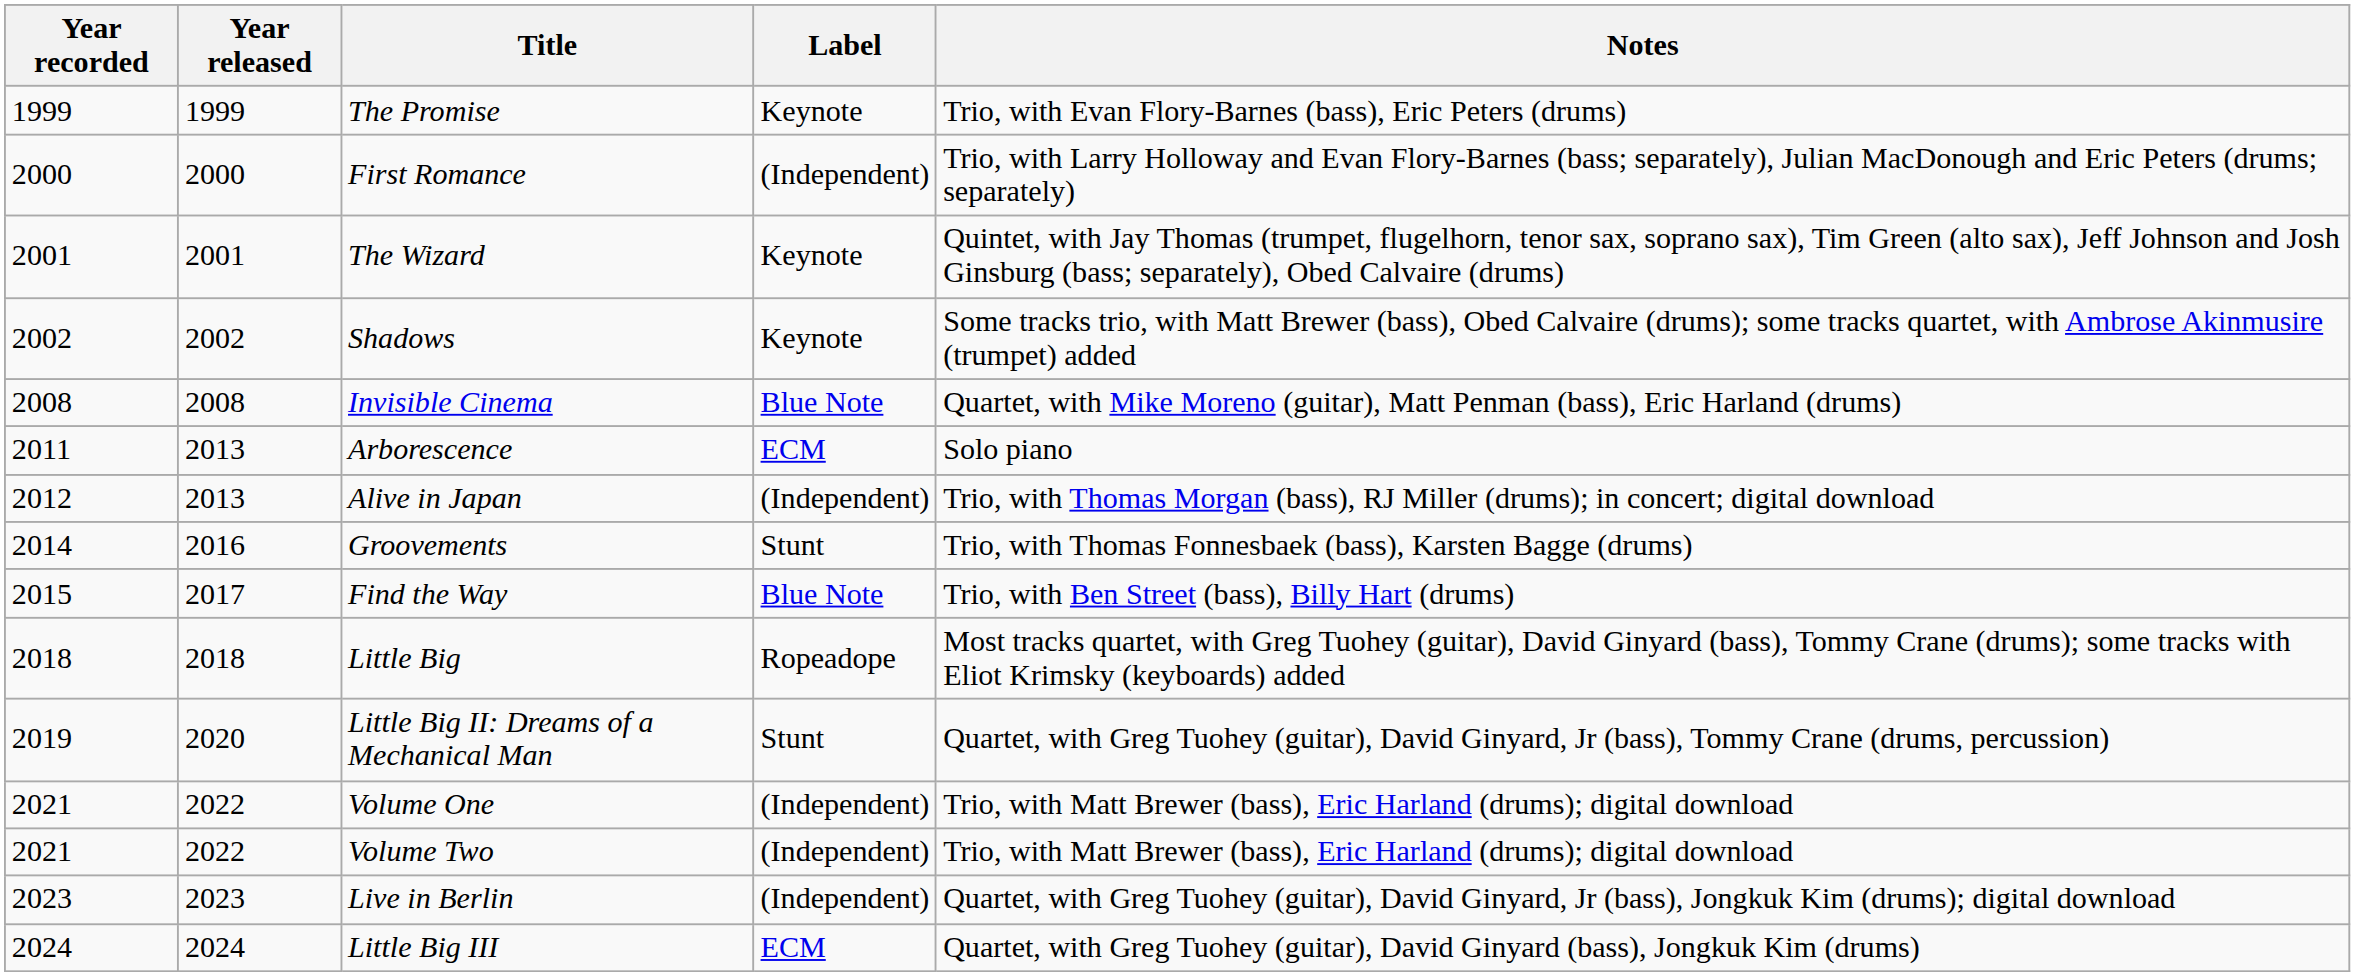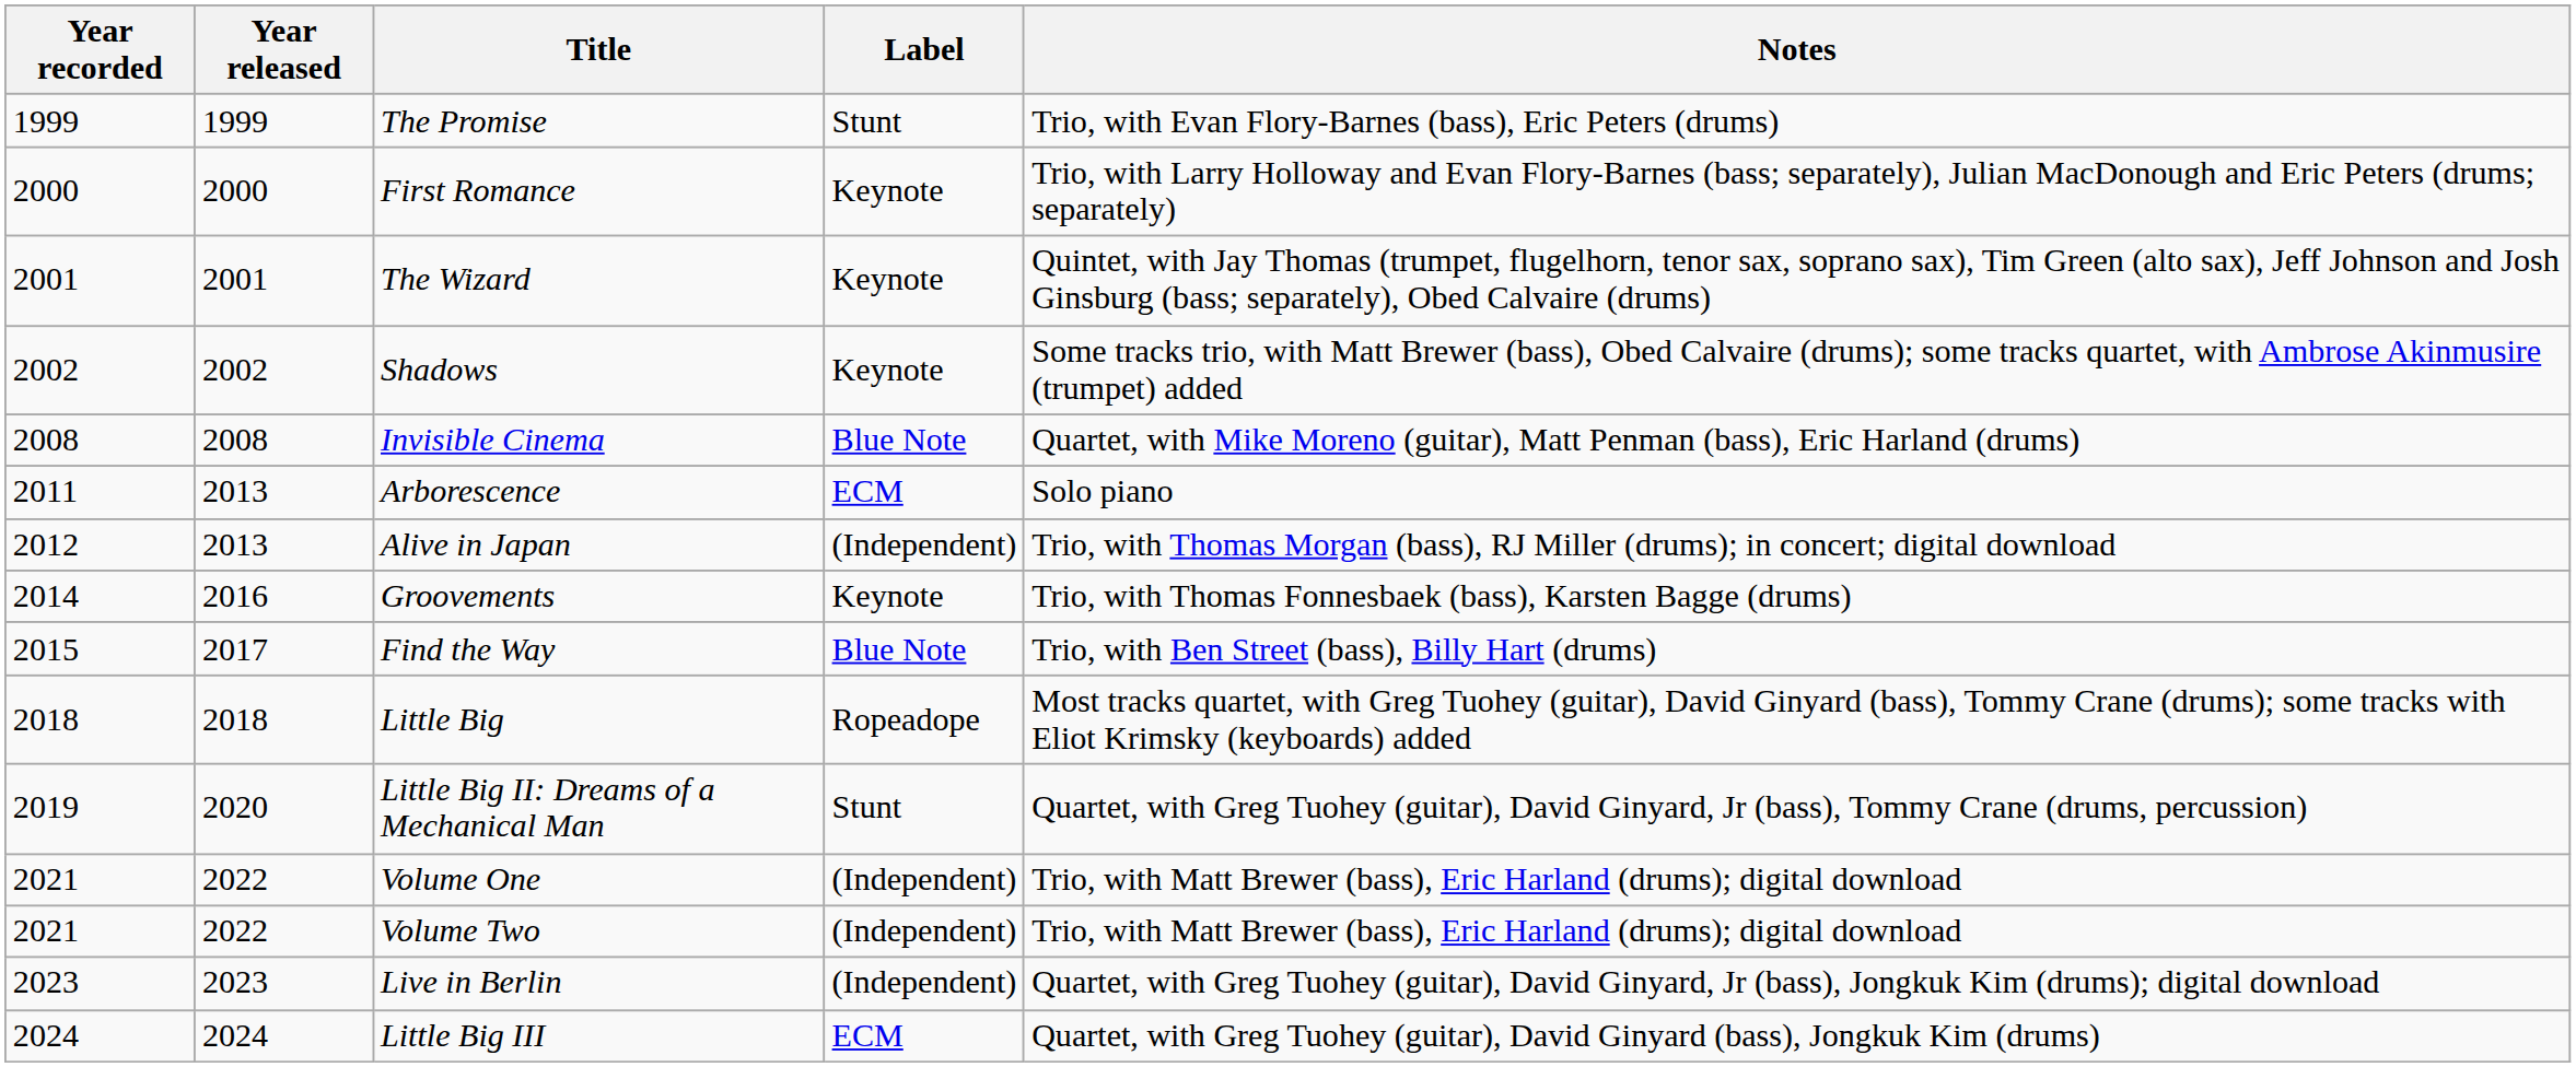 <table class="wikitable sortable">
 <tr>
 <th>Year recorded</th>
 <th>Year released</th>
 <th>Title</th>
 <th>Label</th>
 <th>Notes</th>
 </tr>
 <tr>
 <td>1999</td>
 <td>1999</td>
 <td><em>The Promise</em></td>
-<td>Keynote</td>
+<td>Stunt</td>
 <td>Trio, with Evan Flory-Barnes (bass), Eric Peters (drums)</td>
 </tr>
 <tr>
 <td>2000</td>
 <td>2000</td>
 <td><em>First Romance</em></td>
-<td>(Independent)</td>
+<td>Keynote</td>
 <td>Trio, with Larry Holloway and Evan Flory-Barnes (bass; separately), Julian MacDonough and Eric Peters (drums; separately)</td>
 </tr>
 <tr>
 <td>2001</td>
 <td>2001</td>
 <td><em>The Wizard</em></td>
 <td>Keynote</td>
 <td>Quintet, with Jay Thomas (trumpet, flugelhorn, tenor sax, soprano sax), Tim Green (alto sax), Jeff Johnson and Josh Ginsburg (bass; separately), Obed Calvaire (drums)</td>
 </tr>
 <tr>
 <td>2002</td>
 <td>2002</td>
 <td><em>Shadows</em></td>
 <td>Keynote</td>
 <td>Some tracks trio, with Matt Brewer (bass), Obed Calvaire (drums); some tracks quartet, with <a href='#'>Ambrose Akinmusire</a> (trumpet) added</td>
 </tr>
 <tr>
 <td>2008</td>
 <td>2008</td>
 <td><em><a href='#'>Invisible Cinema</a></em></td>
 <td><a href='#'>Blue Note</a></td>
 <td>Quartet, with <a href='#'>Mike Moreno</a> (guitar), Matt Penman (bass), Eric Harland (drums)</td>
 </tr>
 <tr>
 <td>2011</td>
 <td>2013</td>
 <td><em>Arborescence</em></td>
 <td><a href='#'>ECM</a></td>
 <td>Solo piano</td>
 </tr>
 <tr>
 <td>2012</td>
 <td>2013</td>
 <td><em>Alive in Japan</em></td>
 <td>(Independent)</td>
 <td>Trio, with <a href='#'>Thomas Morgan</a> (bass), RJ Miller (drums); in concert; digital download</td>
 </tr>
 <tr>
 <td>2014</td>
 <td>2016</td>
 <td><em>Groovements</em></td>
-<td>Stunt</td>
+<td>Keynote</td>
 <td>Trio, with Thomas Fonnesbaek (bass), Karsten Bagge (drums)</td>
 </tr>
 <tr>
 <td>2015</td>
 <td>2017</td>
 <td><em>Find the Way</em></td>
 <td><a href='#'>Blue Note</a></td>
 <td>Trio, with <a href='#'>Ben Street</a> (bass), <a href='#'>Billy Hart</a> (drums)</td>
 </tr>
 <tr>
 <td>2018</td>
 <td>2018</td>
 <td><em>Little Big</em></td>
 <td>Ropeadope</td>
 <td>Most tracks quartet, with Greg Tuohey (guitar), David Ginyard (bass), Tommy Crane (drums); some tracks with Eliot Krimsky (keyboards) added</td>
 </tr>
 <tr>
 <td>2019</td>
 <td>2020</td>
 <td><em>Little Big II: Dreams of a Mechanical Man</em></td>
 <td>Stunt</td>
 <td>Quartet, with Greg Tuohey (guitar), David Ginyard, Jr (bass), Tommy Crane (drums, percussion)</td>
 </tr>
 <tr>
 <td>2021</td>
 <td>2022</td>
 <td><em>Volume One</em></td>
 <td>(Independent)</td>
 <td>Trio, with Matt Brewer (bass), <a href='#'>Eric Harland</a> (drums); digital download</td>
 </tr>
 <tr>
 <td>2021</td>
 <td>2022</td>
 <td><em>Volume Two</em></td>
 <td>(Independent)</td>
 <td>Trio, with Matt Brewer (bass), <a href='#'>Eric Harland</a> (drums); digital download</td>
 </tr>
 <tr>
 <td>2023</td>
 <td>2023</td>
 <td><em>Live in Berlin</em></td>
 <td>(Independent)</td>
 <td>Quartet, with Greg Tuohey (guitar), David Ginyard, Jr (bass), Jongkuk Kim (drums); digital download</td>
 </tr>
 <tr>
 <td>2024</td>
 <td>2024</td>
 <td><em>Little Big III</em></td>
 <td><a href='#'>ECM</a></td>
 <td>Quartet, with Greg Tuohey (guitar), David Ginyard (bass), Jongkuk Kim (drums)</td>
 </tr>
 </table>
